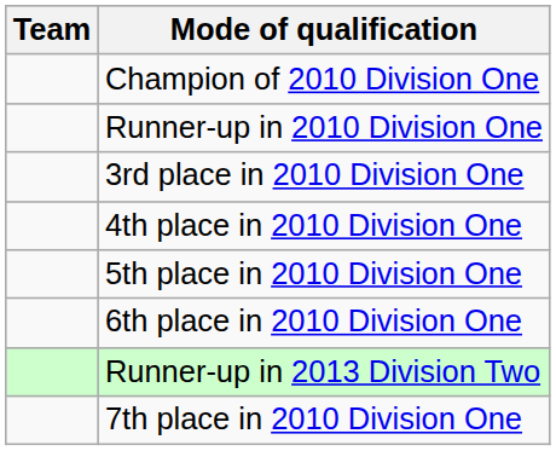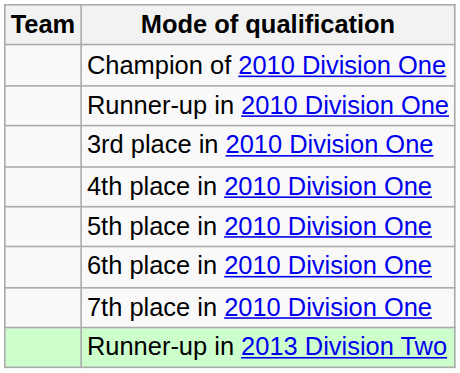 <table class="wikitable">
 <tr>
 <th>Team</th>
 <th>Mode of qualification</th>
 </tr>
 <tr>
 <td></td>
 <td>Champion of <a href='#'>2010 Division One</a></td>
 </tr>
 <tr>
 <td></td>
 <td>Runner-up in <a href='#'>2010 Division One</a></td>
 </tr>
 <tr>
 <td></td>
 <td>3rd place in <a href='#'>2010 Division One</a></td>
 </tr>
 <tr>
 <td></td>
 <td>4th place in <a href='#'>2010 Division One</a></td>
 </tr>
 <tr>
 <td></td>
 <td>5th place in <a href='#'>2010 Division One</a></td>
 </tr>
 <tr>
 <td></td>
 <td>6th place in <a href='#'>2010 Division One</a></td>
 </tr>
+<tr>
+<td></td>
+<td>7th place in <a href='#'>2010 Division One</a></td>
+</tr>
 <tr style="background:#cfc;">
 <td></td>
 <td>Runner-up in <a href='#'>2013 Division Two</a></td>
 </tr>
-<tr>
-<td></td>
-<td>7th place in <a href='#'>2010 Division One</a></td>
-</tr>
 </table>
